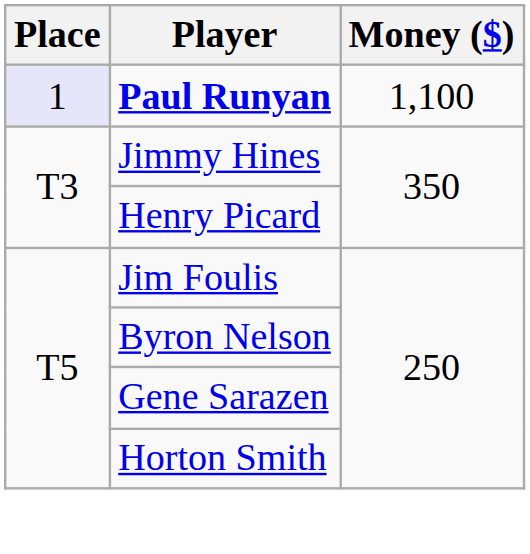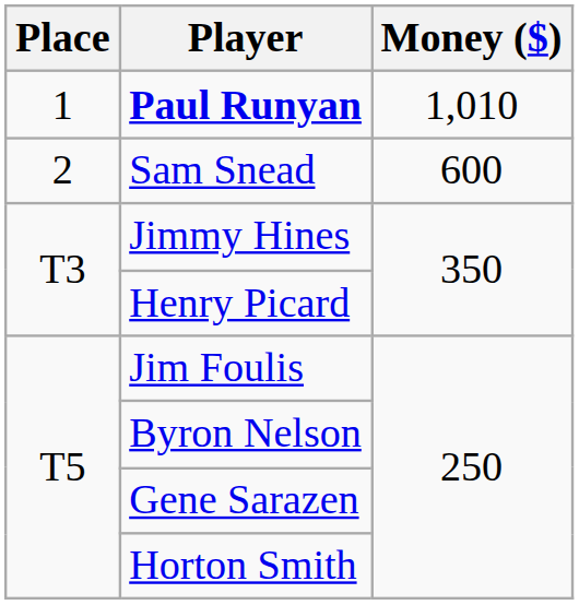 <table class=wikitable>
 <tr>
 <th>Place</th>
 <th>Player</th>
 <th>Money (<a href='#'>$</a>)</th>
 </tr>
 <tr>
-<td align=center style="background: lavender;">1</td>
+<td align=center>1</td>
 <td> <strong><a href='#'>Paul Runyan</a></strong></td>
-<td align=center>1,100</td>
+<td align=center>1,010</td>
+</tr>
+<tr>
+<td align=center>2</td>
+<td> <a href='#'>Sam Snead</a></td>
+<td align=center>600</td>
 </tr>
 <tr>
 <td align=center rowspan=2>T3</td>
 <td> <a href='#'>Jimmy Hines</a></td>
 <td align=center rowspan=2>350</td>
 </tr>
 <tr>
 <td> <a href='#'>Henry Picard</a></td>
 </tr>
 <tr>
 <td align=center rowspan=4>T5</td>
 <td> <a href='#'>Jim Foulis</a></td>
 <td align=center rowspan=4>250</td>
 </tr>
 <tr>
 <td> <a href='#'>Byron Nelson</a></td>
 </tr>
 <tr>
 <td> <a href='#'>Gene Sarazen</a></td>
 </tr>
 <tr>
 <td> <a href='#'>Horton Smith</a></td>
 </tr>
 </table>
